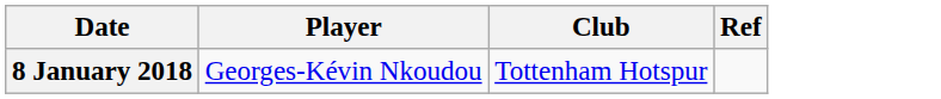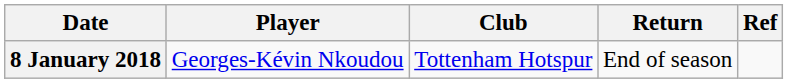 <table class="wikitable plainrowheaders">
 <tr>
 <th scope=col>Date</th>
 <th scope=col>Player</th>
 <th scope=col>Club</th>
+<th scope=col>Return</th>
 <th scope=col class=unsortable>Ref</th>
 </tr>
 <tr>
 <th scope=row>8 January 2018</th>
 <td><a href='#'>Georges-Kévin Nkoudou</a></td>
 <td><a href='#'>Tottenham Hotspur</a></td>
+<td>End of season</td>
 <td style="text-align:center;"></td>
 </tr>
 </table>
